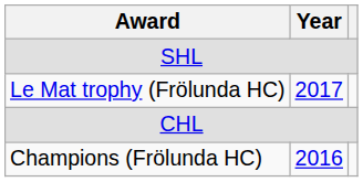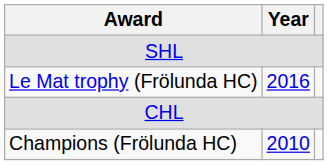 <table class="wikitable">
 <tr>
 <th>Award</th>
 <th>Year</th>
 <th></th>
 </tr>
 <tr ALIGN="center" bgcolor="#e0e0e0">
 <td colspan="3"><a href='#'>SHL</a></td>
 </tr>
 <tr>
 <td><a href='#'>Le Mat trophy</a> (Frölunda HC)</td>
-<td><a href='#'>2017</a></td>
+<td><a href='#'>2016</a></td>
 <td></td>
 </tr>
 <tr ALIGN="center" bgcolor="#e0e0e0">
 <td colspan="3"><a href='#'>CHL</a></td>
 </tr>
 <tr>
 <td>Champions (Frölunda HC)</td>
-<td><a href='#'>2016</a></td>
+<td><a href='#'>2010</a></td>
 <td></td>
 </tr>
 </table>
